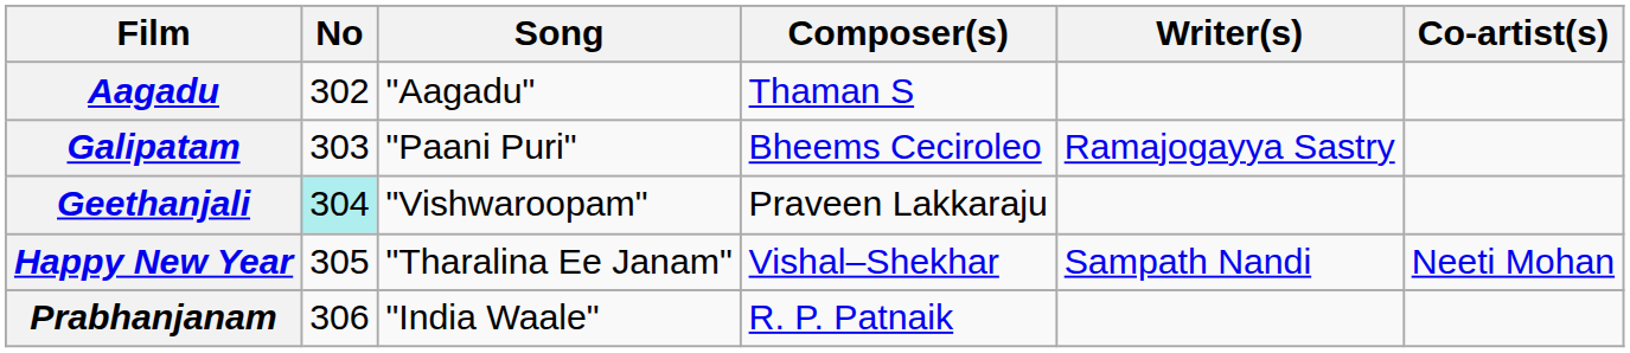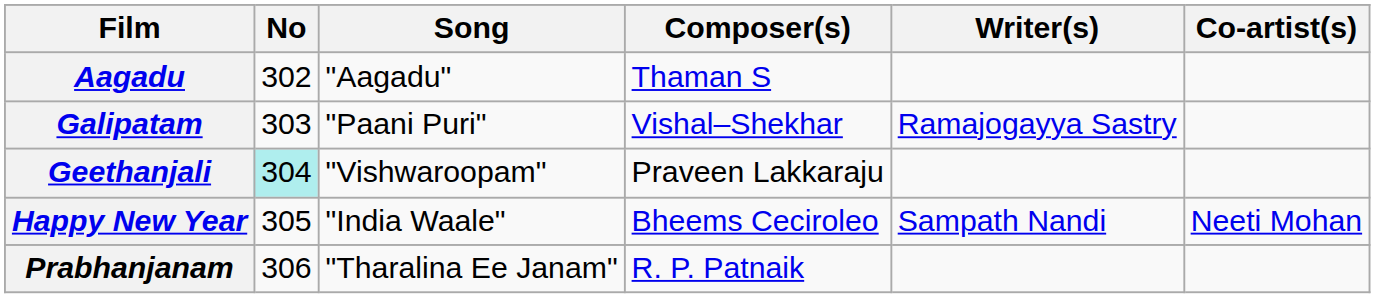 <table class="wikitable">
 <tr>
 <th>Film</th>
 <th>No</th>
 <th>Song</th>
 <th>Composer(s)</th>
 <th>Writer(s)</th>
 <th>Co-artist(s)</th>
 </tr>
 <tr>
 <th><em><a href='#'>Aagadu</a></em></th>
 <td>302</td>
 <td>"Aagadu"</td>
 <td><a href='#'>Thaman S</a></td>
 <td></td>
 <td></td>
 </tr>
 <tr>
 <th><em><a href='#'>Galipatam</a></em></th>
 <td>303</td>
 <td>"Paani Puri"</td>
-<td><a href='#'>Bheems Ceciroleo</a></td>
+<td><a href='#'>Vishal–Shekhar</a></td>
 <td><a href='#'>Ramajogayya Sastry</a></td>
 <td></td>
 </tr>
 <tr>
 <th><em><a href='#'>Geethanjali</a></em></th>
 <td style="background: paleturquoise;">304</td>
 <td>"Vishwaroopam"</td>
 <td>Praveen Lakkaraju</td>
 <td></td>
 <td></td>
 </tr>
 <tr>
 <th><a href='#'><em>Happy New Year</em></a></th>
 <td>305</td>
-<td>"Tharalina Ee Janam"</td>
-<td><a href='#'>Vishal–Shekhar</a></td>
+<td>"India Waale"</td>
+<td><a href='#'>Bheems Ceciroleo</a></td>
 <td><a href='#'>Sampath Nandi</a></td>
 <td><a href='#'>Neeti Mohan</a></td>
 </tr>
 <tr>
 <th><em>Prabhanjanam</em></th>
 <td>306</td>
-<td>"India Waale"</td>
+<td>"Tharalina Ee Janam"</td>
 <td><a href='#'>R. P. Patnaik</a></td>
 <td></td>
 <td></td>
 </tr>
 </table>
